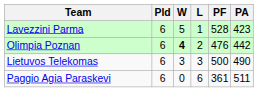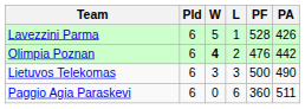 <table class="wikitable" style="text-align:center">
 <tr>
 <th width=220>Team</th>
 <th width=20>Pld</th>
 <th width=20>W</th>
 <th width=20>L</th>
 <th width=20>PF</th>
 <th width=20>PA</th>
 </tr>
 <tr bgcolor="#ccffcc">
 <td align="left"> <a href='#'>Lavezzini Parma</a></td>
 <td>6</td>
 <td>5</td>
 <td>1</td>
 <td>528</td>
-<td>423</td>
+<td>426</td>
 </tr>
 <tr bgcolor="#ccffcc">
 <td align="left"> <a href='#'>Olimpia Poznan</a></td>
 <td>6</td>
 <td><strong>4</strong></td>
 <td>2</td>
 <td>476</td>
 <td>442</td>
 </tr>
 <tr>
 <td align="left"> <a href='#'>Lietuvos Telekomas</a></td>
 <td>6</td>
 <td>3</td>
 <td>3</td>
 <td>500</td>
 <td>490</td>
 </tr>
 <tr>
 <td align="left"> <a href='#'>Paggio Agia Paraskevi</a></td>
 <td>6</td>
 <td>0</td>
 <td>6</td>
-<td>361</td>
+<td>360</td>
 <td>511</td>
 </tr>
 </table>
